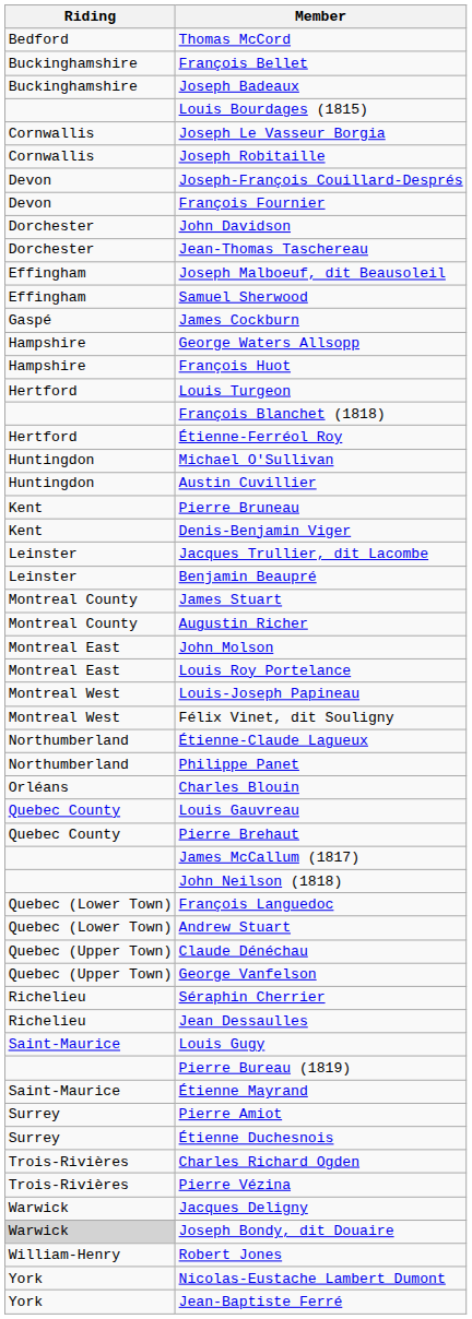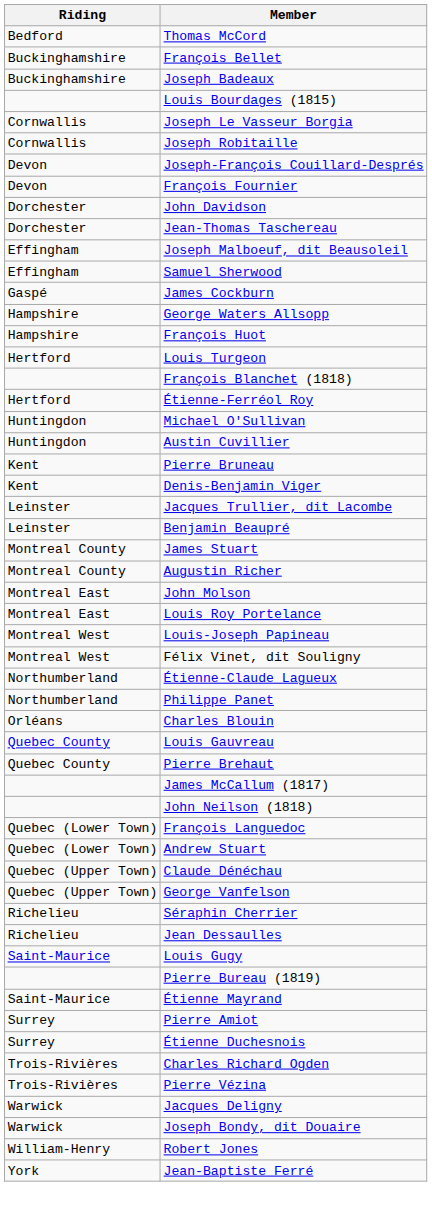 <table class="wikitable">
 <tr>
 <th>Riding</th>
 <th>Member</th>
 </tr>
 <tr>
 <td>Bedford</td>
 <td><a href='#'>Thomas McCord</a></td>
 </tr>
 <tr>
 <td>Buckinghamshire</td>
 <td><a href='#'>François Bellet</a></td>
 </tr>
 <tr>
 <td>Buckinghamshire</td>
 <td><a href='#'>Joseph Badeaux</a></td>
 </tr>
 <tr>
 <td></td>
 <td><a href='#'>Louis Bourdages</a> (1815)</td>
 </tr>
 <tr>
 <td>Cornwallis</td>
 <td><a href='#'>Joseph Le Vasseur Borgia</a></td>
 </tr>
 <tr>
 <td>Cornwallis</td>
 <td><a href='#'>Joseph Robitaille</a></td>
 </tr>
 <tr>
 <td>Devon</td>
 <td><a href='#'>Joseph-François Couillard-Després</a></td>
 </tr>
 <tr>
 <td>Devon</td>
 <td><a href='#'>François Fournier</a></td>
 </tr>
 <tr>
 <td>Dorchester</td>
 <td><a href='#'>John Davidson</a></td>
 </tr>
 <tr>
 <td>Dorchester</td>
 <td><a href='#'>Jean-Thomas Taschereau</a></td>
 </tr>
 <tr>
 <td>Effingham</td>
 <td><a href='#'>Joseph Malboeuf, dit Beausoleil</a></td>
 </tr>
 <tr>
 <td>Effingham</td>
 <td><a href='#'>Samuel Sherwood</a></td>
 </tr>
 <tr>
 <td>Gaspé</td>
 <td><a href='#'>James Cockburn</a></td>
 </tr>
 <tr>
 <td>Hampshire</td>
 <td><a href='#'>George Waters Allsopp</a></td>
 </tr>
 <tr>
 <td>Hampshire</td>
 <td><a href='#'>François Huot</a></td>
 </tr>
 <tr>
 <td>Hertford</td>
 <td><a href='#'>Louis Turgeon</a></td>
 </tr>
 <tr>
 <td></td>
 <td><a href='#'>François Blanchet</a> (1818)</td>
 </tr>
 <tr>
 <td>Hertford</td>
 <td><a href='#'>Étienne-Ferréol Roy</a></td>
 </tr>
 <tr>
 <td>Huntingdon</td>
 <td><a href='#'>Michael O'Sullivan</a></td>
 </tr>
 <tr>
 <td>Huntingdon</td>
 <td><a href='#'>Austin Cuvillier</a></td>
 </tr>
 <tr>
 <td>Kent</td>
 <td><a href='#'>Pierre Bruneau</a></td>
 </tr>
 <tr>
 <td>Kent</td>
 <td><a href='#'>Denis-Benjamin Viger</a></td>
 </tr>
 <tr>
 <td>Leinster</td>
 <td><a href='#'>Jacques Trullier, dit Lacombe</a></td>
 </tr>
 <tr>
 <td>Leinster</td>
 <td><a href='#'>Benjamin Beaupré</a></td>
 </tr>
 <tr>
 <td>Montreal County</td>
 <td><a href='#'>James Stuart</a></td>
 </tr>
 <tr>
 <td>Montreal County</td>
 <td><a href='#'>Augustin Richer</a></td>
 </tr>
 <tr>
 <td>Montreal East</td>
 <td><a href='#'>John Molson</a></td>
 </tr>
 <tr>
 <td>Montreal East</td>
 <td><a href='#'>Louis Roy Portelance</a></td>
 </tr>
 <tr>
 <td>Montreal West</td>
 <td><a href='#'>Louis-Joseph Papineau</a></td>
 </tr>
 <tr>
 <td>Montreal West</td>
 <td>Félix Vinet, dit Souligny</td>
 </tr>
 <tr>
 <td>Northumberland</td>
 <td><a href='#'>Étienne-Claude Lagueux</a></td>
 </tr>
 <tr>
 <td>Northumberland</td>
 <td><a href='#'>Philippe Panet</a></td>
 </tr>
 <tr>
 <td>Orléans</td>
 <td><a href='#'>Charles Blouin</a></td>
 </tr>
 <tr>
 <td><a href='#'>Quebec County</a></td>
 <td><a href='#'>Louis Gauvreau</a></td>
 </tr>
 <tr>
 <td>Quebec County</td>
 <td><a href='#'>Pierre Brehaut</a></td>
 </tr>
 <tr>
 <td></td>
 <td><a href='#'>James McCallum</a> (1817) </td>
 </tr>
 <tr>
 <td></td>
 <td><a href='#'>John Neilson</a> (1818)</td>
 </tr>
 <tr>
 <td>Quebec (Lower Town)</td>
 <td><a href='#'>François Languedoc</a></td>
 </tr>
 <tr>
 <td>Quebec (Lower Town)</td>
 <td><a href='#'>Andrew Stuart</a></td>
 </tr>
 <tr>
 <td>Quebec (Upper Town)</td>
 <td><a href='#'>Claude Dénéchau</a></td>
 </tr>
 <tr>
 <td>Quebec (Upper Town)</td>
 <td><a href='#'>George Vanfelson</a></td>
 </tr>
 <tr>
 <td>Richelieu</td>
 <td><a href='#'>Séraphin Cherrier</a></td>
 </tr>
 <tr>
 <td>Richelieu</td>
 <td><a href='#'>Jean Dessaulles</a></td>
 </tr>
 <tr>
 <td><a href='#'>Saint-Maurice</a></td>
 <td><a href='#'>Louis Gugy</a></td>
 </tr>
 <tr>
 <td></td>
 <td><a href='#'>Pierre Bureau</a> (1819)</td>
 </tr>
 <tr>
 <td>Saint-Maurice</td>
 <td><a href='#'>Étienne Mayrand</a></td>
 </tr>
 <tr>
 <td>Surrey</td>
 <td><a href='#'>Pierre Amiot</a></td>
 </tr>
 <tr>
 <td>Surrey</td>
 <td><a href='#'>Étienne Duchesnois</a></td>
 </tr>
 <tr>
 <td>Trois-Rivières</td>
 <td><a href='#'>Charles Richard Ogden</a></td>
 </tr>
 <tr>
 <td>Trois-Rivières</td>
 <td><a href='#'>Pierre Vézina</a></td>
 </tr>
 <tr>
 <td>Warwick</td>
 <td><a href='#'>Jacques Deligny</a></td>
 </tr>
 <tr>
-<td style="background: lightgrey;">Warwick</td>
+<td>Warwick</td>
 <td><a href='#'>Joseph Bondy, dit Douaire</a></td>
 </tr>
 <tr>
 <td>William-Henry</td>
 <td><a href='#'>Robert Jones</a></td>
 </tr>
 <tr>
 <td>York</td>
-<td><a href='#'>Nicolas-Eustache Lambert Dumont</a></td>
-</tr>
-<tr>
-<td>York</td>
 <td><a href='#'>Jean-Baptiste Ferré</a></td>
 </tr>
 </table>
